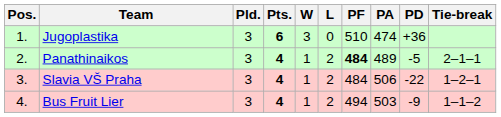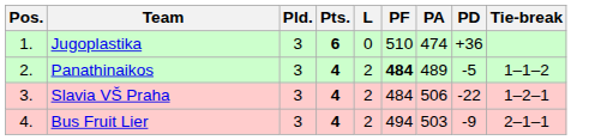 <table class="wikitable" style="text-align:center">
 <tr>
 <th width=15>Pos.</th>
 <th width=220>Team</th>
 <th width=20>Pld.</th>
 <th width=20>Pts.</th>
-<th width=20>W</th>
 <th width=20>L</th>
 <th width=20>PF</th>
 <th width=20>PA</th>
 <th width=20>PD</th>
 <th>Tie-break</th>
 </tr>
 <tr style="background: #ccffcc;">
 <td>1.</td>
 <td align=left> <a href='#'>Jugoplastika</a></td>
 <td>3</td>
 <td><strong>6</strong></td>
-<td>3</td>
 <td>0</td>
 <td>510</td>
 <td>474</td>
 <td>+36</td>
 <td></td>
 </tr>
 <tr style="background: #ccffcc;">
 <td>2.</td>
 <td align=left> <a href='#'>Panathinaikos</a></td>
 <td>3</td>
 <td><strong>4</strong></td>
-<td>1</td>
 <td>2</td>
 <td><strong>484</strong></td>
 <td>489</td>
 <td>-5</td>
-<td>2–1–1</td>
+<td>1–1–2</td>
 </tr>
 <tr style="background: #ffcccc;">
 <td>3.</td>
 <td align=left> <a href='#'>Slavia VŠ Praha</a></td>
 <td>3</td>
 <td><strong>4</strong></td>
-<td>1</td>
 <td>2</td>
 <td>484</td>
 <td>506</td>
 <td>-22</td>
 <td>1–2–1</td>
 </tr>
 <tr style="background: #ffcccc;">
 <td>4.</td>
 <td align=left> <a href='#'>Bus Fruit Lier</a></td>
 <td>3</td>
 <td><strong>4</strong></td>
-<td>1</td>
 <td>2</td>
 <td>494</td>
 <td>503</td>
 <td>-9</td>
-<td>1–1–2</td>
+<td>2–1–1</td>
 </tr>
 </table>
